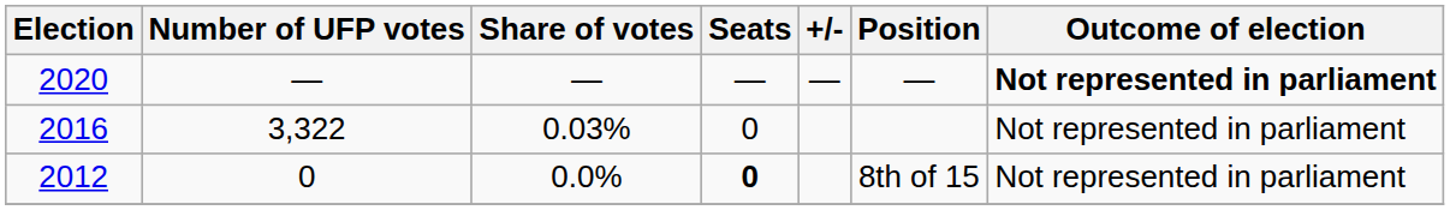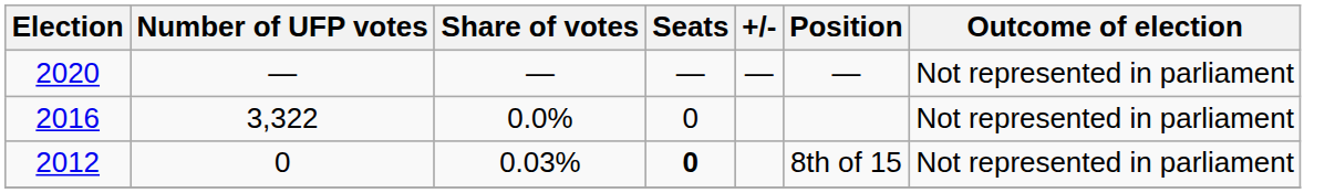 <table class="sortable wikitable">
 <tr>
 <th>Election</th>
 <th>Number of UFP votes</th>
 <th>Share of votes</th>
 <th>Seats</th>
 <th>+/-</th>
 <th>Position</th>
 <th>Outcome of election</th>
 </tr>
 <tr>
 <td align=center><a href='#'>2020</a></td>
 <td align=center>—</td>
 <td align=center>—</td>
 <td align=center>—</td>
 <td align=center>—</td>
 <td align=center>—</td>
-<td align=left><strong>Not represented in parliament</strong></td>
+<td align=left>Not represented in parliament</td>
 </tr>
 <tr>
 <td align=center><a href='#'>2016</a></td>
 <td align=center>3,322</td>
-<td align=center>0.03%</td>
+<td align=center>0.0%</td>
 <td align=center>0</td>
 <td align=center></td>
 <td align=center></td>
 <td align=left>Not represented in parliament</td>
 </tr>
 <tr>
 <td align=center><a href='#'>2012</a></td>
 <td align=center>0</td>
-<td align=center>0.0%</td>
+<td align=center>0.03%</td>
 <td align=center><strong>0</strong></td>
 <td align=center></td>
 <td align=center>8th of 15</td>
 <td align=left>Not represented in parliament</td>
 </tr>
 <tr>
 </tr>
 </table>
